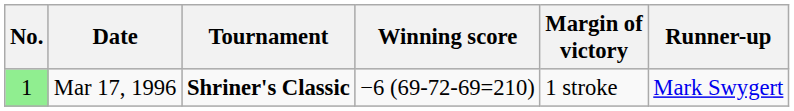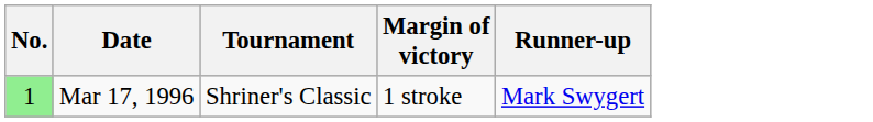 <table class="wikitable" style="font-size:95%;">
 <tr>
 <th>No.</th>
 <th>Date</th>
 <th>Tournament</th>
-<th>Winning score</th>
 <th>Margin of<br>victory</th>
 <th>Runner-up</th>
 </tr>
 <tr>
 <td align=center style="background: lightgreen;">1</td>
 <td align=right>Mar 17, 1996</td>
-<td><strong>Shriner's Classic</strong></td>
-<td>−6 (69-72-69=210)</td>
+<td>Shriner's Classic</td>
 <td>1 stroke</td>
 <td> <a href='#'>Mark Swygert</a></td>
 </tr>
 </table>
